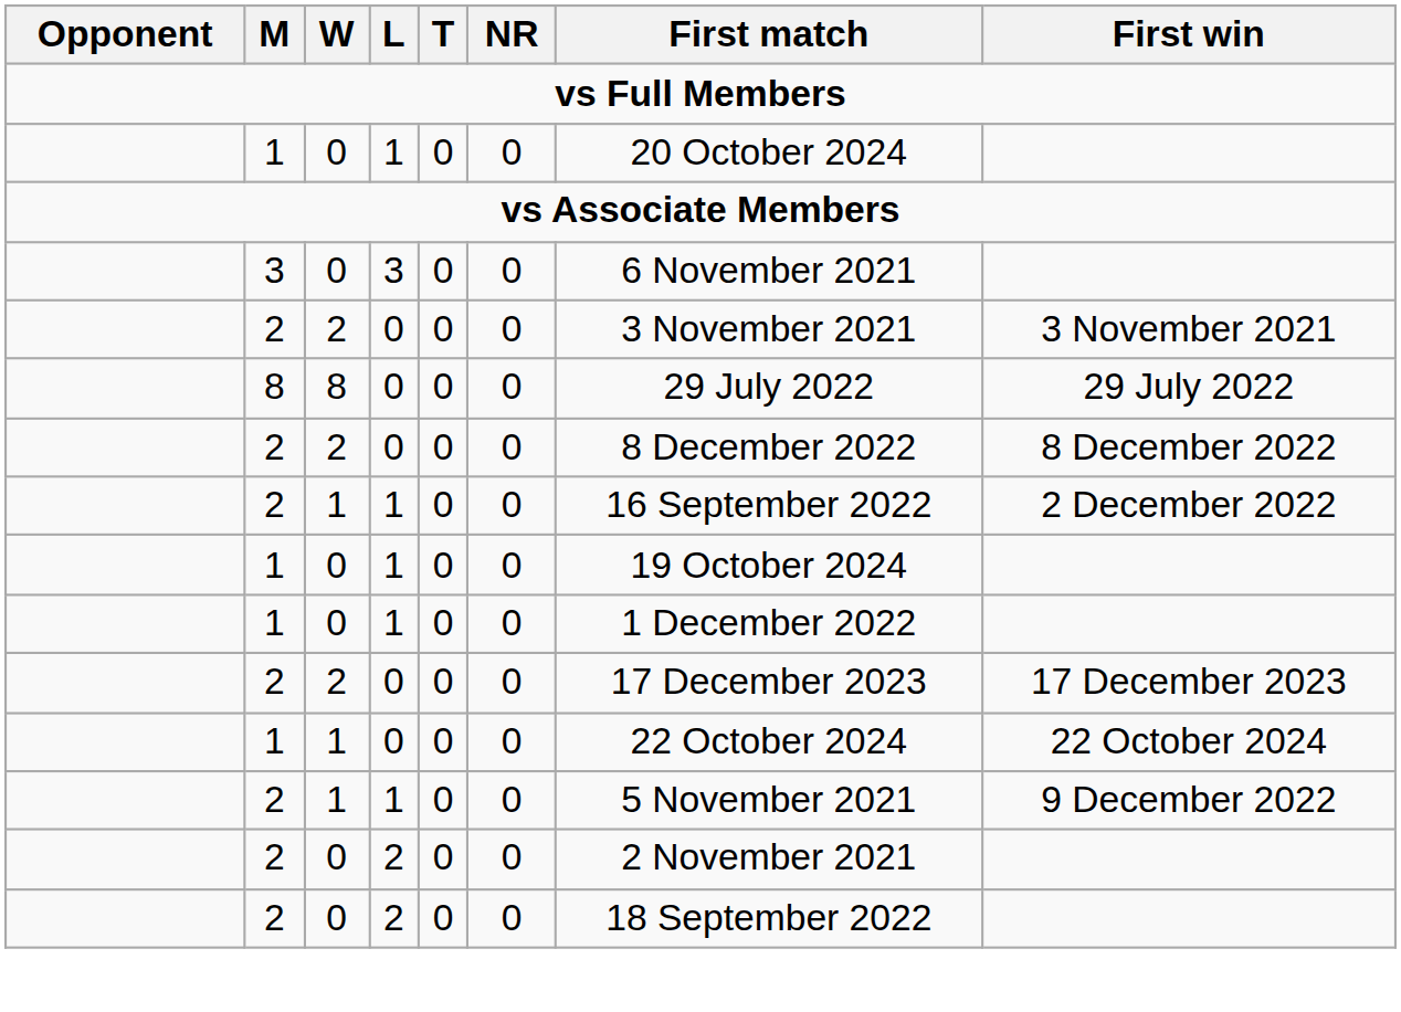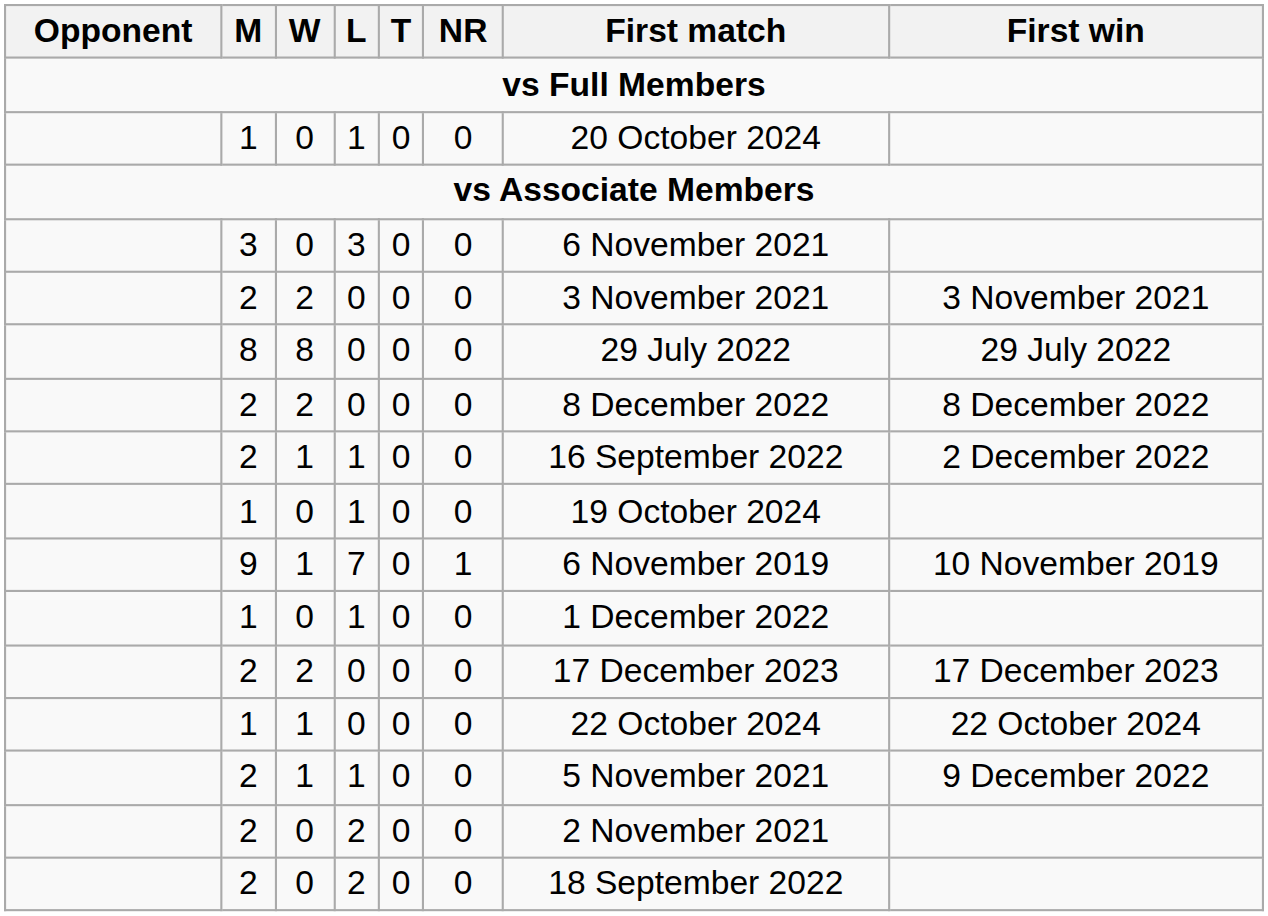 <table class="wikitable" style="text-align: center; width: 600px;">
 <tr>
 <th>Opponent</th>
 <th>M</th>
 <th>W</th>
 <th>L</th>
 <th>T</th>
 <th>NR</th>
 <th>First match</th>
 <th>First win</th>
 </tr>
 <tr>
 <td colspan="8" style="text-align:center;"><strong>vs Full Members</strong></td>
 </tr>
 <tr>
 <td align=left></td>
 <td>1</td>
 <td>0</td>
 <td>1</td>
 <td>0</td>
 <td>0</td>
 <td>20 October 2024</td>
 <td></td>
 </tr>
 <tr>
 <td colspan="8" style="text-align:center;"><strong>vs Associate Members</strong></td>
 </tr>
 <tr>
 <td align=left></td>
 <td>3</td>
 <td>0</td>
 <td>3</td>
 <td>0</td>
 <td>0</td>
 <td>6 November 2021</td>
 <td></td>
 </tr>
 <tr>
 <td align=left></td>
 <td>2</td>
 <td>2</td>
 <td>0</td>
 <td>0</td>
 <td>0</td>
 <td>3 November 2021</td>
 <td>3 November 2021</td>
 </tr>
 <tr>
 <td align=left></td>
 <td>8</td>
 <td>8</td>
 <td>0</td>
 <td>0</td>
 <td>0</td>
 <td>29 July 2022</td>
 <td>29 July 2022</td>
 </tr>
 <tr>
 <td align=left></td>
 <td>2</td>
 <td>2</td>
 <td>0</td>
 <td>0</td>
 <td>0</td>
 <td>8 December 2022</td>
 <td>8 December 2022</td>
 </tr>
 <tr>
 <td align=left></td>
 <td>2</td>
 <td>1</td>
 <td>1</td>
 <td>0</td>
 <td>0</td>
 <td>16 September 2022</td>
 <td>2 December 2022</td>
 </tr>
 <tr>
 <td align=left></td>
 <td>1</td>
 <td>0</td>
 <td>1</td>
 <td>0</td>
 <td>0</td>
 <td>19 October 2024</td>
 <td></td>
 </tr>
 <tr>
 <td align=left></td>
+<td>9</td>
+<td>1</td>
+<td>7</td>
+<td>0</td>
+<td>1</td>
+<td>6 November 2019</td>
+<td>10 November 2019</td>
+</tr>
+<tr>
+<td align=left></td>
 <td>1</td>
 <td>0</td>
 <td>1</td>
 <td>0</td>
 <td>0</td>
 <td>1 December 2022</td>
 <td></td>
 </tr>
 <tr>
 <td align=left></td>
 <td>2</td>
 <td>2</td>
 <td>0</td>
 <td>0</td>
 <td>0</td>
 <td>17 December 2023</td>
 <td>17 December 2023</td>
 </tr>
 <tr>
 <td align=left></td>
 <td>1</td>
 <td>1</td>
 <td>0</td>
 <td>0</td>
 <td>0</td>
 <td>22 October 2024</td>
 <td>22 October 2024</td>
 </tr>
 <tr>
 <td align=left></td>
 <td>2</td>
 <td>1</td>
 <td>1</td>
 <td>0</td>
 <td>0</td>
 <td>5 November 2021</td>
 <td>9 December 2022</td>
 </tr>
 <tr>
 <td align=left></td>
 <td>2</td>
 <td>0</td>
 <td>2</td>
 <td>0</td>
 <td>0</td>
 <td>2 November 2021</td>
 <td></td>
 </tr>
 <tr>
 <td align=left></td>
 <td>2</td>
 <td>0</td>
 <td>2</td>
 <td>0</td>
 <td>0</td>
 <td>18 September 2022</td>
 <td></td>
 </tr>
 </table>
